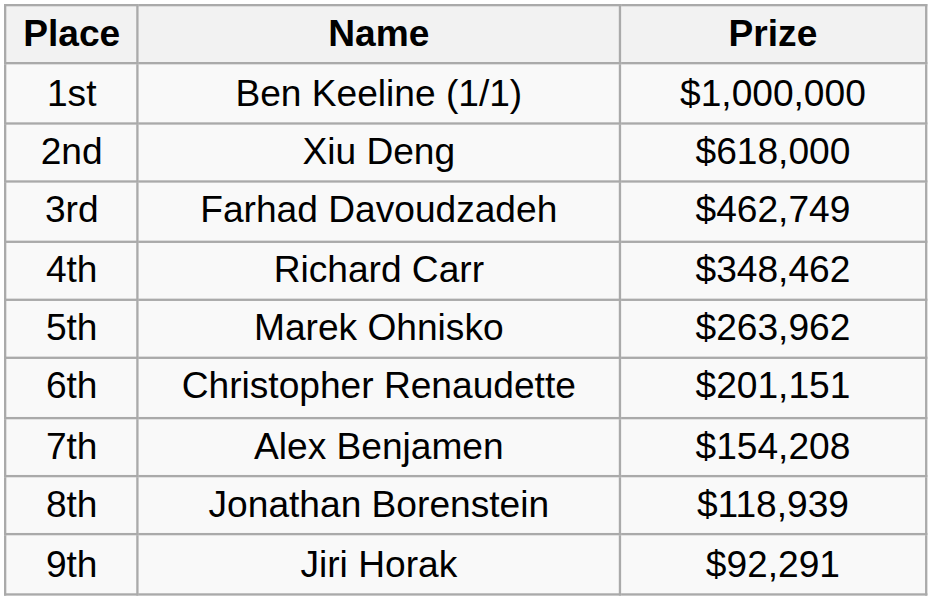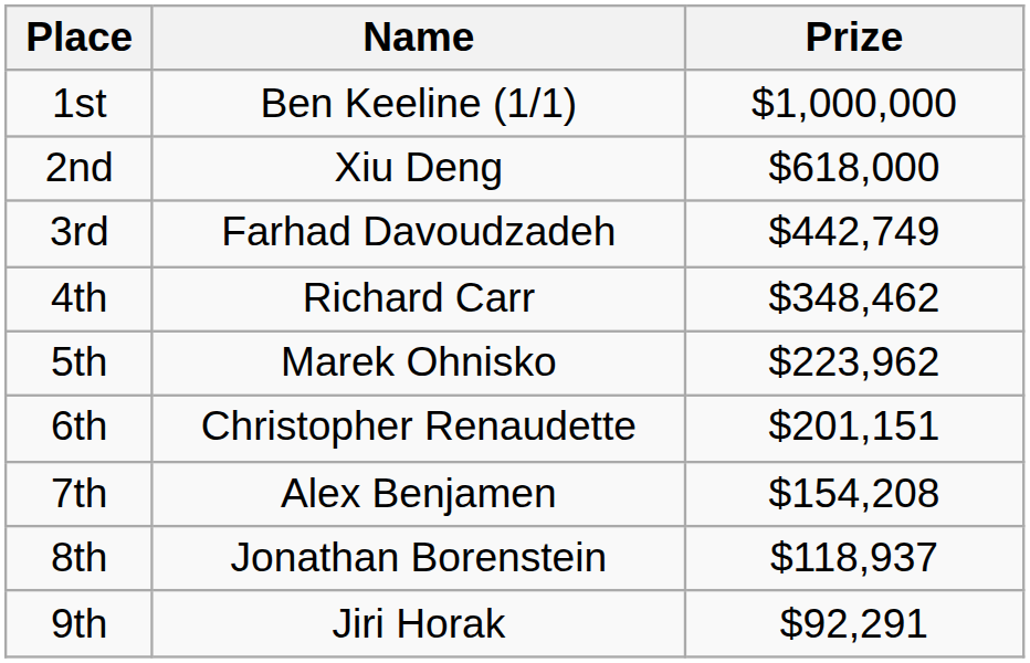 <table class="wikitable">
 <tr>
 <th width="50">Place</th>
 <th width="200">Name</th>
 <th width="125">Prize</th>
 </tr>
 <tr>
 <td align = "center">1st</td>
 <td align = "center">Ben Keeline (1/1)</td>
 <td align = "center">$1,000,000</td>
 </tr>
 <tr>
 <td align = "center">2nd</td>
 <td align = "center">Xiu Deng</td>
 <td align = "center">$618,000</td>
 </tr>
 <tr>
 <td align = "center">3rd</td>
 <td align = "center">Farhad Davoudzadeh</td>
-<td align = "center">$462,749</td>
+<td align = "center">$442,749</td>
 </tr>
 <tr>
 <td align = "center">4th</td>
 <td align = "center">Richard Carr</td>
 <td align = "center">$348,462</td>
 </tr>
 <tr>
 <td align = "center">5th</td>
 <td align = "center">Marek Ohnisko</td>
-<td align = "center">$263,962</td>
+<td align = "center">$223,962</td>
 </tr>
 <tr>
 <td align = "center">6th</td>
 <td align = "center">Christopher Renaudette</td>
 <td align = "center">$201,151</td>
 </tr>
 <tr>
 <td align = "center">7th</td>
 <td align = "center">Alex Benjamen</td>
 <td align = "center">$154,208</td>
 </tr>
 <tr>
 <td align = "center">8th</td>
 <td align = "center">Jonathan Borenstein</td>
-<td align = "center">$118,939</td>
+<td align = "center">$118,937</td>
 </tr>
 <tr>
 <td align = "center">9th</td>
 <td align = "center">Jiri Horak</td>
 <td align = "center">$92,291</td>
 </tr>
 </table>
